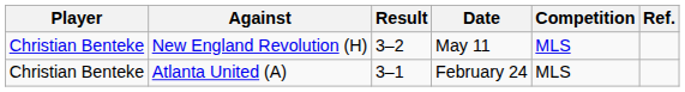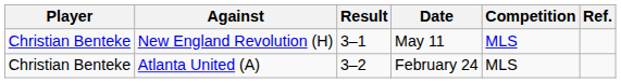 <table class="wikitable">
 <tr>
 <th>Player</th>
 <th>Against</th>
 <th>Result</th>
 <th>Date</th>
 <th>Competition</th>
 <th>Ref.</th>
 </tr>
 <tr>
 <td> <a href='#'>Christian Benteke</a></td>
 <td><a href='#'>New England Revolution</a> (H)</td>
-<td>3–2</td>
+<td>3–1</td>
 <td>May 11</td>
 <td><a href='#'>MLS</a></td>
 <td></td>
 </tr>
 <tr>
 <td> Christian Benteke</td>
 <td><a href='#'>Atlanta United</a> (A)</td>
-<td>3–1</td>
+<td>3–2</td>
 <td>February 24</td>
 <td>MLS</td>
 <td></td>
 </tr>
 </table>
